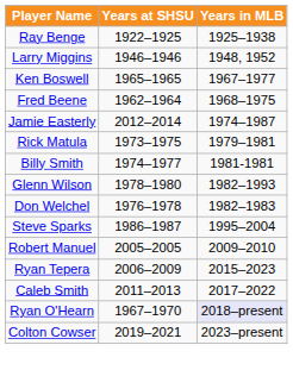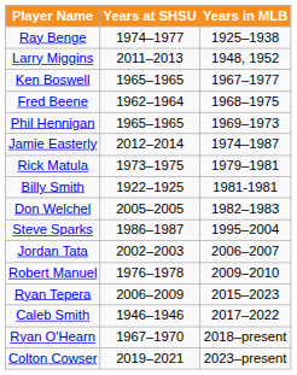 <table class="wikitable">
 <tr style="text-align:center; background:#F78E1E; color:white;">
 <td><strong>Player Name</strong></td>
 <td><strong>Years at SHSU</strong></td>
 <td><strong>Years in MLB</strong></td>
 </tr>
 <tr style="text-align:center;">
 <td><a href='#'>Ray Benge</a></td>
-<td>1922–1925</td>
+<td>1974–1977</td>
 <td>1925–1938</td>
 </tr>
 <tr style="text-align:center;">
 <td><a href='#'>Larry Miggins</a></td>
-<td>1946–1946</td>
+<td>2011–2013</td>
 <td>1948, 1952</td>
 </tr>
 <tr style="text-align:center;">
 <td><a href='#'>Ken Boswell</a></td>
 <td>1965–1965</td>
 <td>1967–1977</td>
 </tr>
 <tr style="text-align:center;">
 <td><a href='#'>Fred Beene</a></td>
 <td>1962–1964</td>
 <td>1968–1975</td>
 </tr>
 <tr style="text-align:center;">
+<td><a href='#'>Phil Hennigan</a></td>
+<td>1965–1965</td>
+<td>1969–1973</td>
+</tr>
+<tr style="text-align:center;">
 <td><a href='#'>Jamie Easterly</a></td>
 <td>2012–2014</td>
 <td>1974–1987</td>
 </tr>
 <tr style="text-align:center;">
 <td><a href='#'>Rick Matula</a></td>
 <td>1973–1975</td>
 <td>1979–1981</td>
 </tr>
 <tr style="text-align:center;">
 <td><a href='#'>Billy Smith</a></td>
-<td>1974–1977</td>
+<td>1922–1925</td>
 <td>1981-1981</td>
 </tr>
 <tr style="text-align:center;">
-<td><a href='#'>Glenn Wilson</a></td>
-<td>1978–1980</td>
-<td>1982–1993</td>
-</tr>
-<tr style="text-align:center;">
 <td><a href='#'>Don Welchel</a></td>
-<td>1976–1978</td>
+<td>2005–2005</td>
 <td>1982–1983</td>
 </tr>
 <tr style="text-align:center;">
 <td><a href='#'>Steve Sparks</a></td>
 <td>1986–1987</td>
 <td>1995–2004</td>
 </tr>
 <tr style="text-align:center;">
+<td><a href='#'>Jordan Tata</a></td>
+<td>2002–2003</td>
+<td>2006–2007</td>
+</tr>
+<tr style="text-align:center;">
 <td><a href='#'>Robert Manuel</a></td>
-<td>2005–2005</td>
+<td>1976–1978</td>
 <td>2009–2010</td>
 </tr>
 <tr style="text-align:center;">
 <td><a href='#'>Ryan Tepera</a></td>
 <td>2006–2009</td>
 <td>2015–2023</td>
 </tr>
 <tr style="text-align:center;">
 <td><a href='#'>Caleb Smith</a></td>
-<td>2011–2013</td>
+<td>1946–1946</td>
 <td>2017–2022</td>
 </tr>
 <tr style="text-align:center;">
 <td><a href='#'>Ryan O'Hearn</a></td>
 <td>1967–1970</td>
-<td style="background: lavender;">2018–present</td>
+<td>2018–present</td>
 </tr>
 <tr style="text-align:center;">
 <td><a href='#'>Colton Cowser</a></td>
 <td>2019–2021</td>
 <td>2023–present</td>
 </tr>
 </table>
